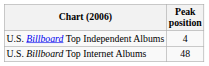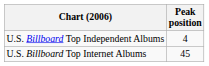 <table class="wikitable">
 <tr>
 <th>Chart (2006)</th>
 <th>Peak<br>position</th>
 </tr>
 <tr>
 <td>U.S. <em><a href='#'>Billboard</a></em> Top Independent Albums</td>
 <td align="center">4</td>
 </tr>
 <tr>
 <td>U.S. <em>Billboard</em> Top Internet Albums</td>
-<td align="center">48</td>
+<td align="center">45</td>
 </tr>
 </table>
